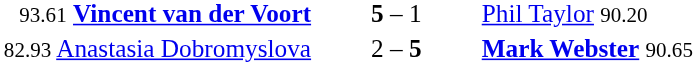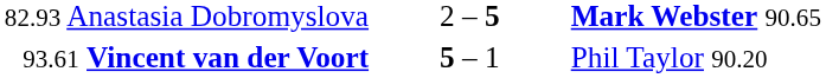 <table style="text-align:center">
 <tr>
 <th width=223></th>
 <th width=100></th>
 <th width=223></th>
 </tr>
 <tr>
+<td align=right><small>82.93</small> <a href='#'>Anastasia Dobromyslova</a> </td>
+<td>2 – <strong>5</strong></td>
+<td align=left> <strong><a href='#'>Mark Webster</a></strong> <small>90.65</small></td>
+</tr>
+<tr>
 <td align=right><small>93.61</small> <strong><a href='#'>Vincent van der Voort</a></strong> </td>
 <td><strong>5</strong> – 1</td>
 <td align=left> <a href='#'>Phil Taylor</a> <small>90.20</small></td>
 </tr>
-<tr>
-<td align=right><small>82.93</small> <a href='#'>Anastasia Dobromyslova</a> </td>
-<td>2 – <strong>5</strong></td>
-<td align=left> <strong><a href='#'>Mark Webster</a></strong> <small>90.65</small></td>
-</tr>
 </table>
